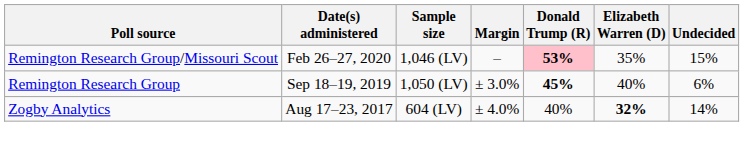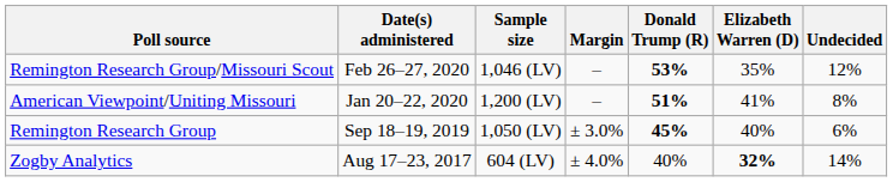 <table class="wikitable" style="font-size:90%;text-align:center;">
 <tr valign=bottom style="font-size:90%;">
 <th>Poll source</th>
 <th>Date(s)<br>administered</th>
 <th>Sample<br>size</th>
 <th>Margin<br></th>
 <th>Donald<br>Trump (R)</th>
 <th>Elizabeth<br>Warren (D)</th>
 <th>Undecided</th>
 </tr>
 <tr>
 <td style="text-align:left;"><a href='#'>Remington Research Group</a>/<a href='#'>Missouri Scout</a></td>
 <td>Feb 26–27, 2020</td>
 <td>1,046 (LV)</td>
 <td>–</td>
-<td style="background: pink;"><strong>53%</strong></td>
+<td><strong>53%</strong></td>
 <td>35%</td>
-<td>15%</td>
+<td>12%</td>
+</tr>
+<tr>
+<td style="text-align:left;"><a href='#'>American Viewpoint</a>/<a href='#'>Uniting Missouri</a></td>
+<td>Jan 20–22, 2020</td>
+<td>1,200 (LV)</td>
+<td>–</td>
+<td><strong>51%</strong></td>
+<td>41%</td>
+<td>8%</td>
 </tr>
 <tr>
 <td style="text-align:left;"><a href='#'>Remington Research Group</a></td>
 <td>Sep 18–19, 2019</td>
 <td>1,050 (LV)</td>
 <td>± 3.0%</td>
 <td><strong>45%</strong></td>
 <td>40%</td>
 <td>6%</td>
 </tr>
 <tr>
 <td style="text-align:left;"><a href='#'>Zogby Analytics</a></td>
 <td>Aug 17–23, 2017</td>
 <td>604 (LV)</td>
 <td>± 4.0%</td>
 <td>40%</td>
 <td><strong>32%</strong></td>
 <td>14%</td>
 </tr>
 </table>
